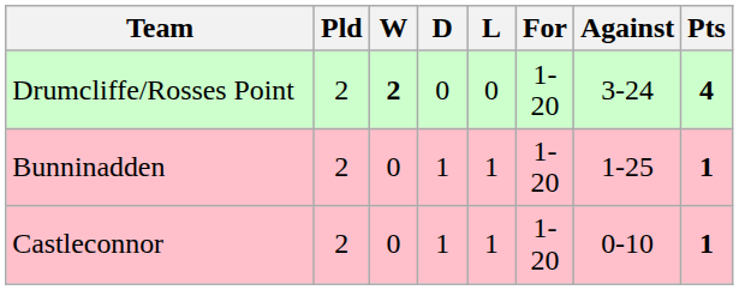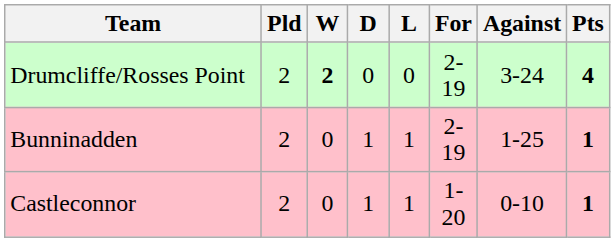 <table class="wikitable">
 <tr>
 <th width=165>Team</th>
 <th width=20>Pld</th>
 <th width=20>W</th>
 <th width=20>D</th>
 <th width=20>L</th>
 <th width=20>For</th>
 <th width=20>Against</th>
 <th width=20>Pts</th>
 </tr>
 <tr align=center style="background:#ccffcc;">
 <td style="text-align:left;">Drumcliffe/Rosses Point</td>
 <td>2</td>
 <td><strong>2</strong></td>
 <td>0</td>
 <td>0</td>
-<td>1-20</td>
+<td>2-19</td>
 <td>3-24</td>
 <td><strong>4</strong></td>
 </tr>
 <tr align=center style="background:pink;">
 <td style="text-align:left;">Bunninadden</td>
 <td>2</td>
 <td>0</td>
 <td>1</td>
 <td>1</td>
-<td>1-20</td>
+<td>2-19</td>
 <td>1-25</td>
 <td><strong>1</strong></td>
 </tr>
 <tr align=center style="background:pink;">
 <td style="text-align:left;">Castleconnor</td>
 <td>2</td>
 <td>0</td>
 <td>1</td>
 <td>1</td>
 <td>1-20</td>
 <td>0-10</td>
 <td><strong>1</strong></td>
 </tr>
 </table>
